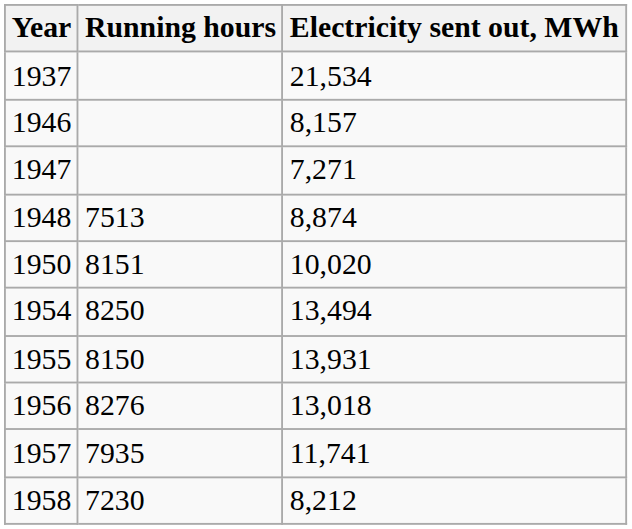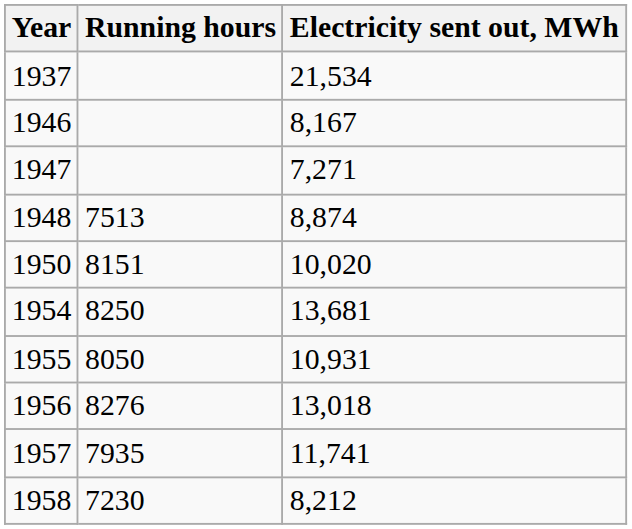 <table class="wikitable">
 <tr>
 <th>Year</th>
 <th>Running hours</th>
 <th>Electricity sent out, MWh</th>
 </tr>
 <tr>
 <td>1937</td>
 <td></td>
 <td>21,534</td>
 </tr>
 <tr>
 <td>1946</td>
 <td></td>
-<td>8,157</td>
+<td>8,167</td>
 </tr>
 <tr>
 <td>1947</td>
 <td></td>
 <td>7,271</td>
 </tr>
 <tr>
 <td>1948</td>
 <td>7513</td>
 <td>8,874</td>
 </tr>
 <tr>
 <td>1950</td>
 <td>8151</td>
 <td>10,020</td>
 </tr>
 <tr>
 <td>1954</td>
 <td>8250</td>
-<td>13,494</td>
+<td>13,681</td>
 </tr>
 <tr>
 <td>1955</td>
-<td>8150</td>
-<td>13,931</td>
+<td>8050</td>
+<td>10,931</td>
 </tr>
 <tr>
 <td>1956</td>
 <td>8276</td>
 <td>13,018</td>
 </tr>
 <tr>
 <td>1957</td>
 <td>7935</td>
 <td>11,741</td>
 </tr>
 <tr>
 <td>1958</td>
 <td>7230</td>
 <td>8,212</td>
 </tr>
 </table>
